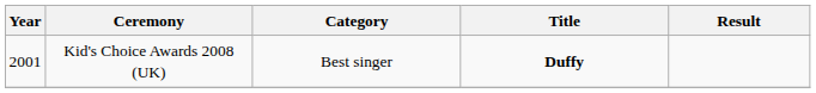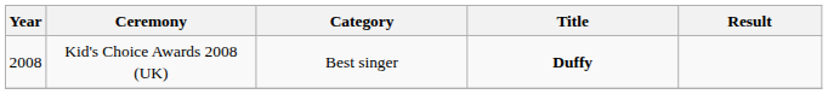 <table class="wikitable" style="text-align:center; font-size:90%; line-height:20px;">
 <tr>
 <th>Year</th>
 <th width="180px">Ceremony</th>
 <th width="180px">Category</th>
 <th width="180px">Title</th>
 <th width="120px">Result</th>
 </tr>
 <tr>
-<td>2001</td>
+<td>2008</td>
 <td>Kid's Choice Awards 2008 (UK)</td>
 <td>Best singer</td>
 <td><strong>Duffy</strong></td>
 <td></td>
 </tr>
 <tr>
 </tr>
 </table>
